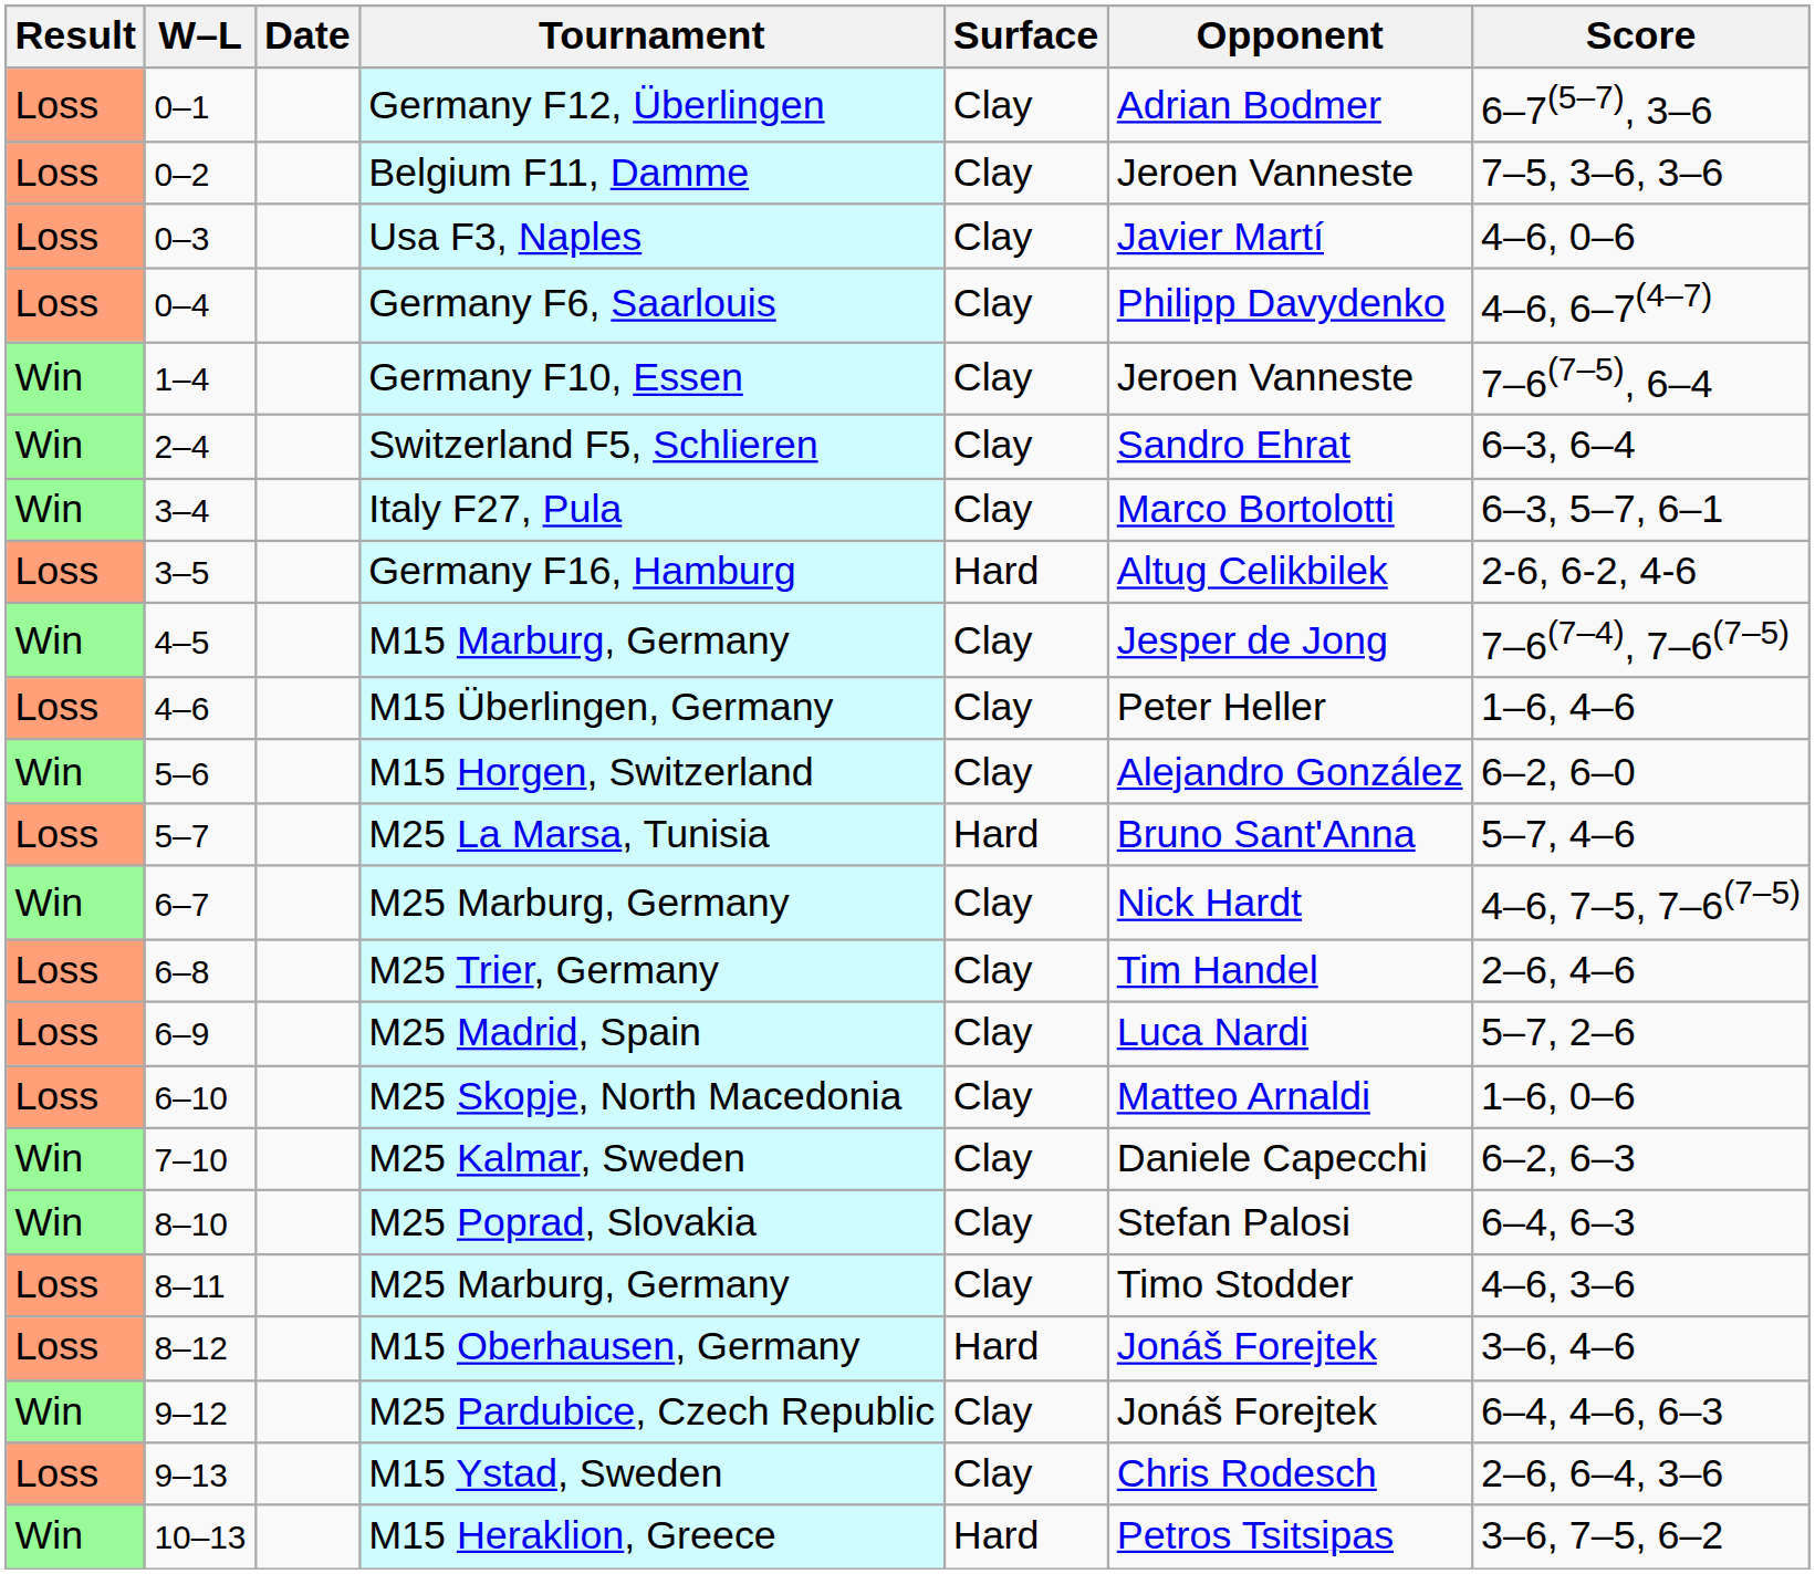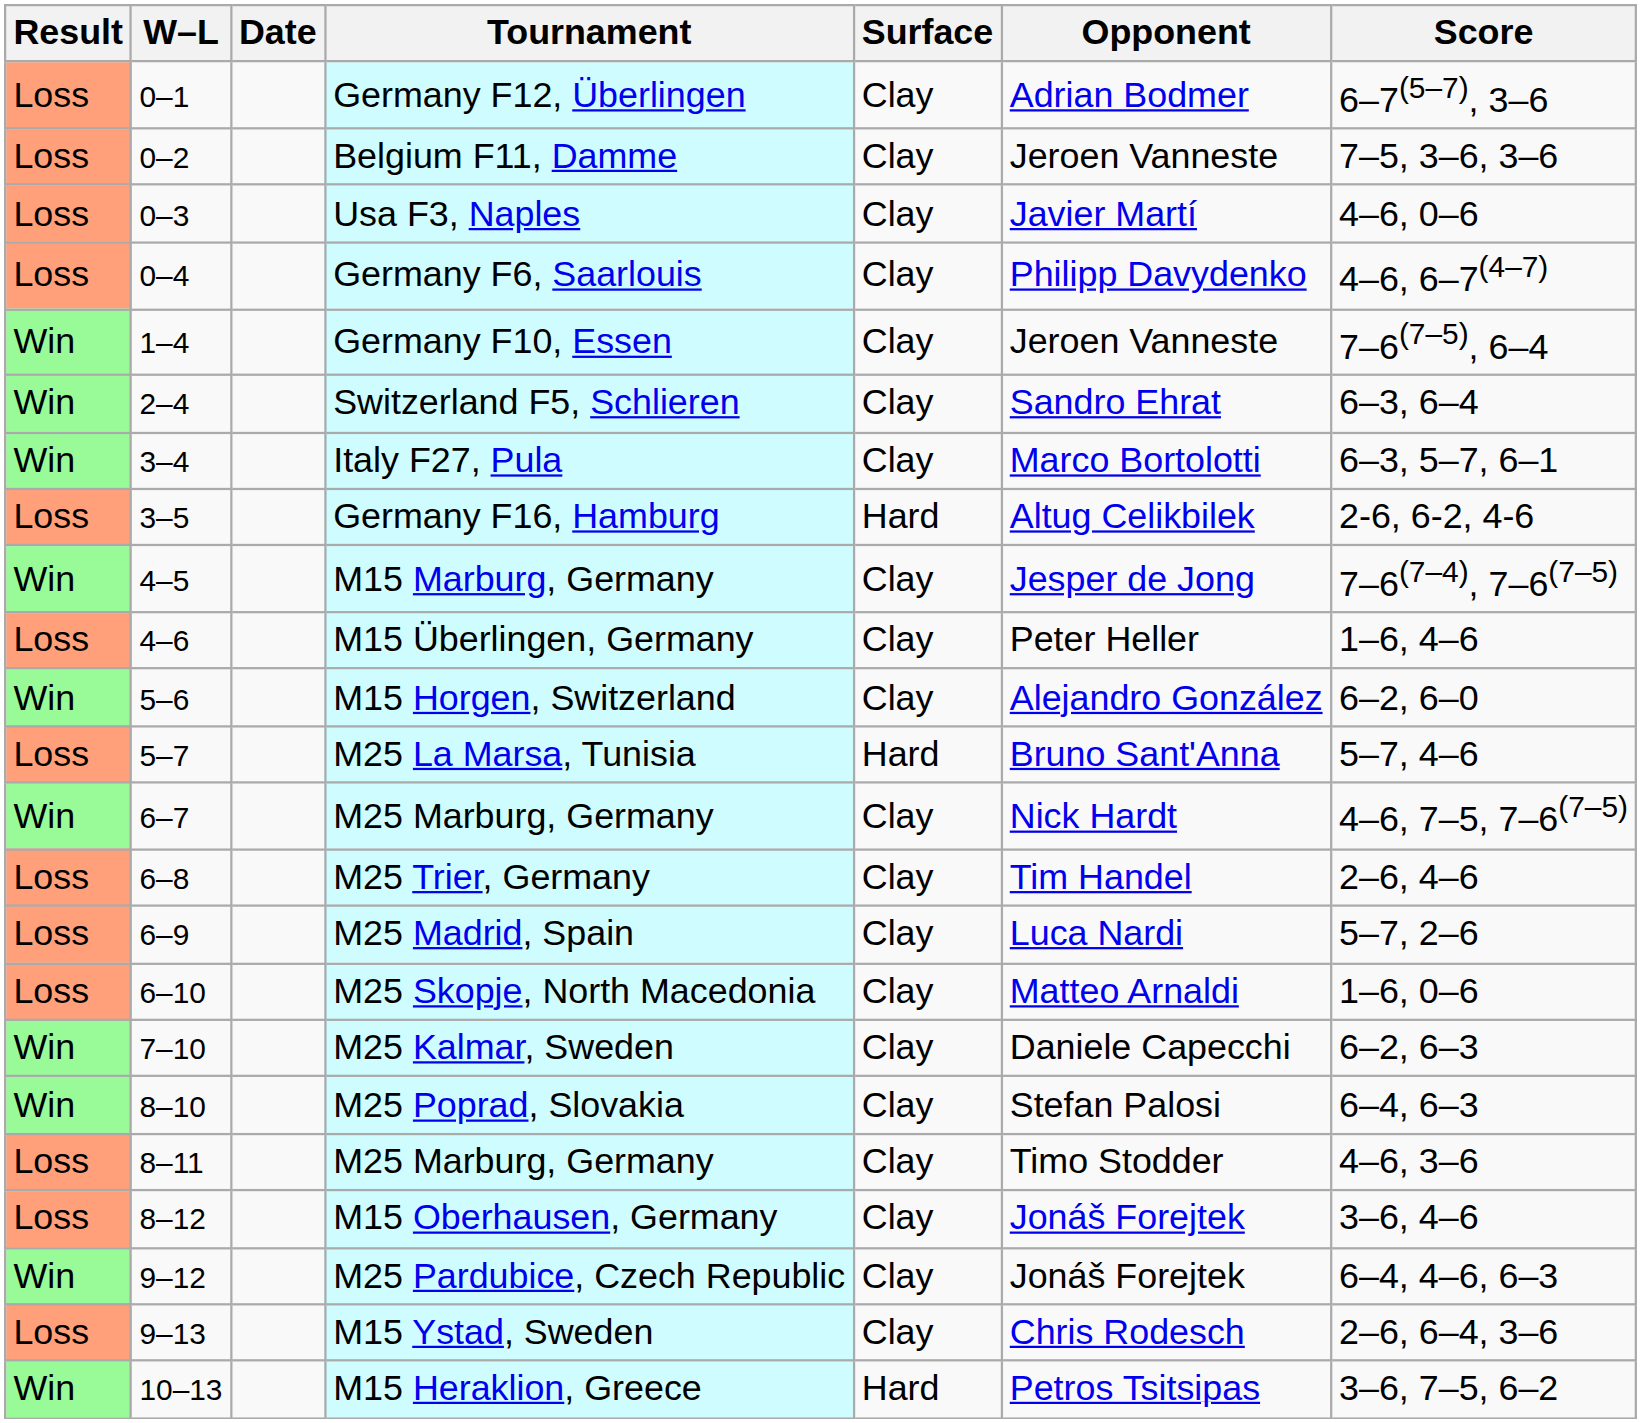 <table class="sortable wikitable nowrap">
 <tr>
 <th>Result</th>
 <th class="unsortable">W–L</th>
 <th>Date</th>
 <th>Tournament</th>
 <th>Surface</th>
 <th>Opponent</th>
 <th class="unsortable">Score</th>
 </tr>
 <tr>
 <td style="background:#ffa07a;">Loss</td>
 <td><small>0–1</small></td>
 <td></td>
 <td bgcolor=cffcff>Germany F12, <a href='#'>Überlingen</a></td>
 <td>Clay</td>
 <td> <a href='#'>Adrian Bodmer</a></td>
 <td>6–7<sup>(5–7)</sup>, 3–6</td>
 </tr>
 <tr>
 <td style="background:#ffa07a;">Loss</td>
 <td><small>0–2</small></td>
 <td></td>
 <td bgcolor=cffcff>Belgium F11, <a href='#'>Damme</a></td>
 <td>Clay</td>
 <td> Jeroen Vanneste</td>
 <td>7–5, 3–6, 3–6</td>
 </tr>
 <tr>
 <td style="background:#ffa07a;">Loss</td>
 <td><small>0–3</small></td>
 <td></td>
 <td bgcolor=cffcff>Usa F3, <a href='#'>Naples</a></td>
 <td>Clay</td>
 <td> <a href='#'>Javier Martí</a></td>
 <td>4–6, 0–6</td>
 </tr>
 <tr>
 <td style="background:#ffa07a;">Loss</td>
 <td><small>0–4</small></td>
 <td></td>
 <td bgcolor=cffcff>Germany F6, <a href='#'>Saarlouis</a></td>
 <td>Clay</td>
 <td> <a href='#'>Philipp Davydenko</a></td>
 <td>4–6, 6–7<sup>(4–7)</sup></td>
 </tr>
 <tr>
 <td style="background:#98fb98;">Win</td>
 <td><small>1–4</small></td>
 <td></td>
 <td bgcolor=cffcff>Germany F10, <a href='#'>Essen</a></td>
 <td>Clay</td>
 <td> Jeroen Vanneste</td>
 <td>7–6<sup>(7–5)</sup>, 6–4</td>
 </tr>
 <tr>
 <td style="background:#98fb98;">Win</td>
 <td><small>2–4</small></td>
 <td></td>
 <td bgcolor=cffcff>Switzerland F5, <a href='#'>Schlieren</a></td>
 <td>Clay</td>
 <td> <a href='#'>Sandro Ehrat</a></td>
 <td>6–3, 6–4</td>
 </tr>
 <tr>
 <td style="background:#98fb98;">Win</td>
 <td><small>3–4</small></td>
 <td></td>
 <td bgcolor=cffcff>Italy F27, <a href='#'>Pula</a></td>
 <td>Clay</td>
 <td> <a href='#'>Marco Bortolotti</a></td>
 <td>6–3, 5–7, 6–1</td>
 </tr>
 <tr>
 <td style="background:#ffa07a;">Loss</td>
 <td><small>3–5</small></td>
 <td></td>
 <td bgcolor=cffcff>Germany F16, <a href='#'>Hamburg</a></td>
 <td>Hard</td>
 <td> <a href='#'>Altug Celikbilek</a></td>
 <td>2-6, 6-2, 4-6</td>
 </tr>
 <tr>
 <td style="background:#98fb98;">Win</td>
 <td><small>4–5</small></td>
 <td></td>
 <td bgcolor=cffcff>M15 <a href='#'>Marburg</a>, Germany</td>
 <td>Clay</td>
 <td> <a href='#'>Jesper de Jong</a></td>
 <td>7–6<sup>(7–4)</sup>, 7–6<sup>(7–5)</sup></td>
 </tr>
 <tr>
 <td style="background:#ffa07a;">Loss</td>
 <td><small>4–6</small></td>
 <td></td>
 <td bgcolor=cffcff>M15 Überlingen, Germany</td>
 <td>Clay</td>
 <td> Peter Heller</td>
 <td>1–6, 4–6</td>
 </tr>
 <tr>
 <td style="background:#98fb98;">Win</td>
 <td><small>5–6</small></td>
 <td></td>
 <td bgcolor=cffcff>M15 <a href='#'>Horgen</a>, Switzerland</td>
 <td>Clay</td>
 <td> <a href='#'>Alejandro González</a></td>
 <td>6–2, 6–0</td>
 </tr>
 <tr>
 <td style="background:#ffa07a;">Loss</td>
 <td><small>5–7</small></td>
 <td></td>
 <td bgcolor=cffcff>M25 <a href='#'>La Marsa</a>, Tunisia</td>
 <td>Hard</td>
 <td> <a href='#'>Bruno Sant'Anna</a></td>
 <td>5–7, 4–6</td>
 </tr>
 <tr>
 <td style="background:#98fb98;">Win</td>
 <td><small>6–7</small></td>
 <td></td>
 <td bgcolor=cffcff>M25 Marburg, Germany</td>
 <td>Clay</td>
 <td> <a href='#'>Nick Hardt</a></td>
 <td>4–6, 7–5, 7–6<sup>(7–5)</sup></td>
 </tr>
 <tr>
 <td style="background:#ffa07a;">Loss</td>
 <td><small>6–8</small></td>
 <td></td>
 <td bgcolor=cffcff>M25 <a href='#'>Trier</a>, Germany</td>
 <td>Clay</td>
 <td> <a href='#'>Tim Handel</a></td>
 <td>2–6, 4–6</td>
 </tr>
 <tr>
 <td style="background:#ffa07a;">Loss</td>
 <td><small>6–9</small></td>
 <td></td>
 <td bgcolor=cffcff>M25 <a href='#'>Madrid</a>, Spain</td>
 <td>Clay</td>
 <td> <a href='#'>Luca Nardi</a></td>
 <td>5–7, 2–6</td>
 </tr>
 <tr>
 <td style="background:#ffa07a;">Loss</td>
 <td><small>6–10</small></td>
 <td></td>
 <td bgcolor=cffcff>M25 <a href='#'>Skopje</a>, North Macedonia</td>
 <td>Clay</td>
 <td> <a href='#'>Matteo Arnaldi</a></td>
 <td>1–6, 0–6</td>
 </tr>
 <tr>
 <td style="background:#98fb98;">Win</td>
 <td><small>7–10</small></td>
 <td></td>
 <td bgcolor=cffcff>M25 <a href='#'>Kalmar</a>, Sweden</td>
 <td>Clay</td>
 <td> Daniele Capecchi</td>
 <td>6–2, 6–3</td>
 </tr>
 <tr>
 <td style="background:#98fb98;">Win</td>
 <td><small>8–10</small></td>
 <td></td>
 <td bgcolor=cffcff>M25 <a href='#'>Poprad</a>, Slovakia</td>
 <td>Clay</td>
 <td> Stefan Palosi</td>
 <td>6–4, 6–3</td>
 </tr>
 <tr>
 <td style="background:#ffa07a;">Loss</td>
 <td><small>8–11</small></td>
 <td></td>
 <td bgcolor=cffcff>M25 Marburg, Germany</td>
 <td>Clay</td>
 <td> Timo Stodder</td>
 <td>4–6, 3–6</td>
 </tr>
 <tr>
 <td style="background:#ffa07a;">Loss</td>
 <td><small>8–12</small></td>
 <td></td>
 <td bgcolor=cffcff>M15 <a href='#'>Oberhausen</a>, Germany</td>
-<td>Hard</td>
+<td>Clay</td>
 <td> <a href='#'>Jonáš Forejtek</a></td>
 <td>3–6, 4–6</td>
 </tr>
 <tr>
 <td style="background:#98fb98;">Win</td>
 <td><small>9–12</small></td>
 <td></td>
 <td bgcolor=cffcff>M25 <a href='#'>Pardubice</a>, Czech Republic</td>
 <td>Clay</td>
 <td> Jonáš Forejtek</td>
 <td>6–4, 4–6, 6–3</td>
 </tr>
 <tr>
 <td style="background:#ffa07a;">Loss</td>
 <td><small>9–13</small></td>
 <td></td>
 <td bgcolor=cffcff>M15 <a href='#'>Ystad</a>, Sweden</td>
 <td>Clay</td>
 <td> <a href='#'>Chris Rodesch</a></td>
 <td>2–6, 6–4, 3–6</td>
 </tr>
 <tr>
 <td style="background:#98fb98;">Win</td>
 <td><small>10–13</small></td>
 <td></td>
 <td bgcolor=cffcff>M15 <a href='#'>Heraklion</a>, Greece</td>
 <td>Hard</td>
 <td> <a href='#'>Petros Tsitsipas</a></td>
 <td>3–6, 7–5, 6–2</td>
 </tr>
 </table>
